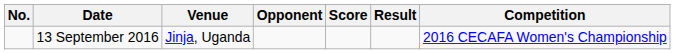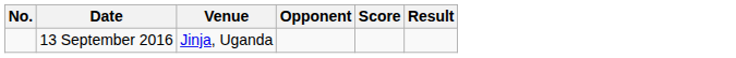 <table class="wikitable">
 <tr>
 <th>No.</th>
 <th>Date</th>
 <th>Venue</th>
 <th>Opponent</th>
 <th>Score</th>
 <th>Result</th>
-<th>Competition</th>
 </tr>
 <tr>
 <td></td>
 <td>13 September 2016</td>
 <td><a href='#'>Jinja</a>, Uganda</td>
 <td></td>
 <td></td>
 <td></td>
-<td><a href='#'>2016 CECAFA Women's Championship</a></td>
 </tr>
 </table>
